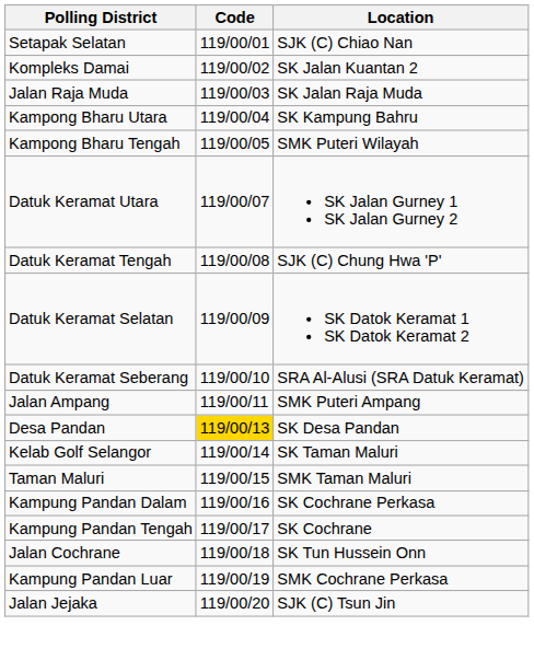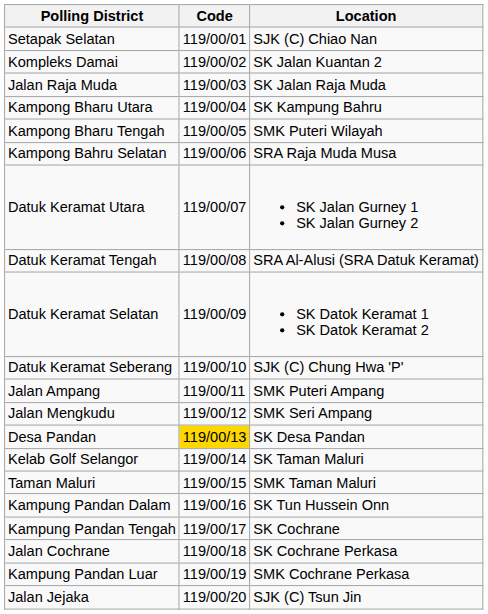 <table class="wikitable sortable mw-collapsible" style="white-space:nowrap;font-size:85%">
 <tr>
 <th>Polling District</th>
 <th>Code</th>
 <th>Location</th>
 </tr>
 <tr>
 <td>Setapak Selatan</td>
 <td>119/00/01</td>
 <td>SJK (C) Chiao Nan</td>
 </tr>
 <tr>
 <td>Kompleks Damai</td>
 <td>119/00/02</td>
 <td>SK Jalan Kuantan 2</td>
 </tr>
 <tr>
 <td>Jalan Raja Muda</td>
 <td>119/00/03</td>
 <td>SK Jalan Raja Muda</td>
 </tr>
 <tr>
 <td>Kampong Bharu Utara</td>
 <td>119/00/04</td>
 <td>SK Kampung Bahru</td>
 </tr>
 <tr>
 <td>Kampong Bharu Tengah</td>
 <td>119/00/05</td>
 <td>SMK Puteri Wilayah</td>
 </tr>
 <tr>
+<td>Kampong Bahru Selatan</td>
+<td>119/00/06</td>
+<td>SRA Raja Muda Musa</td>
+</tr>
+<tr>
 <td>Datuk Keramat Utara</td>
 <td>119/00/07</td>
 <td><br><ul><li>SK Jalan Gurney 1</li><li>SK Jalan Gurney 2</li></ul></td>
 </tr>
 <tr>
 <td>Datuk Keramat Tengah</td>
 <td>119/00/08</td>
-<td>SJK (C) Chung Hwa 'P'</td>
+<td>SRA Al-Alusi (SRA Datuk Keramat)</td>
 </tr>
 <tr>
 <td>Datuk Keramat Selatan</td>
 <td>119/00/09</td>
 <td><br><ul><li>SK Datok Keramat 1</li><li>SK Datok Keramat 2</li></ul></td>
 </tr>
 <tr>
 <td>Datuk Keramat Seberang</td>
 <td>119/00/10</td>
-<td>SRA Al-Alusi (SRA Datuk Keramat)</td>
+<td>SJK (C) Chung Hwa 'P'</td>
 </tr>
 <tr>
 <td>Jalan Ampang</td>
 <td>119/00/11</td>
 <td>SMK Puteri Ampang</td>
+</tr>
+<tr>
+<td>Jalan Mengkudu</td>
+<td>119/00/12</td>
+<td>SMK Seri Ampang</td>
 </tr>
 <tr>
 <td>Desa Pandan</td>
 <td style="background: gold;">119/00/13</td>
 <td>SK Desa Pandan</td>
 </tr>
 <tr>
 <td>Kelab Golf Selangor</td>
 <td>119/00/14</td>
 <td>SK Taman Maluri</td>
 </tr>
 <tr>
 <td>Taman Maluri</td>
 <td>119/00/15</td>
 <td>SMK Taman Maluri</td>
 </tr>
 <tr>
 <td>Kampung Pandan Dalam</td>
 <td>119/00/16</td>
-<td>SK Cochrane Perkasa</td>
+<td>SK Tun Hussein Onn</td>
 </tr>
 <tr>
 <td>Kampung Pandan Tengah</td>
 <td>119/00/17</td>
 <td>SK Cochrane</td>
 </tr>
 <tr>
 <td>Jalan Cochrane</td>
 <td>119/00/18</td>
-<td>SK Tun Hussein Onn</td>
+<td>SK Cochrane Perkasa</td>
 </tr>
 <tr>
 <td>Kampung Pandan Luar</td>
 <td>119/00/19</td>
 <td>SMK Cochrane Perkasa</td>
 </tr>
 <tr>
 <td>Jalan Jejaka</td>
 <td>119/00/20</td>
 <td>SJK (C) Tsun Jin</td>
 </tr>
 </table>
